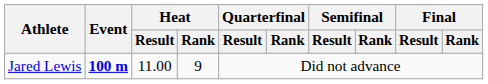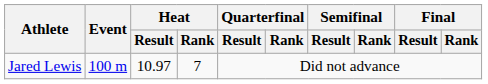 <table class=wikitable style="font-size:90%">
 <tr>
 <th rowspan="2">Athlete</th>
 <th rowspan="2">Event</th>
 <th colspan="2">Heat</th>
 <th colspan="2">Quarterfinal</th>
 <th colspan="2">Semifinal</th>
 <th colspan="2">Final</th>
 </tr>
 <tr style="font-size:95%">
 <th>Result</th>
 <th>Rank</th>
 <th>Result</th>
 <th>Rank</th>
 <th>Result</th>
 <th>Rank</th>
 <th>Result</th>
 <th>Rank</th>
 </tr>
 <tr align=center>
 <td align=left><a href='#'>Jared Lewis</a></td>
-<td align=left><strong><a href='#'>100 m</a></strong></td>
-<td>11.00</td>
-<td>9</td>
+<td align=left><a href='#'>100 m</a></td>
+<td>10.97</td>
+<td>7</td>
 <td colspan=6>Did not advance</td>
 </tr>
 </table>
